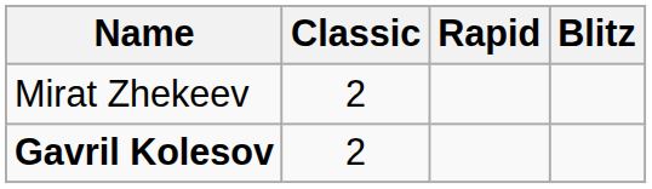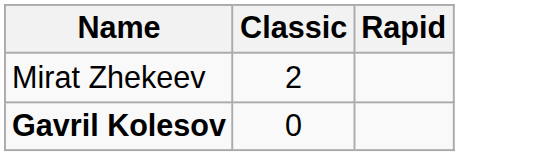 <table class="wikitable">
 <tr>
 <th>Name</th>
 <th>Classic</th>
 <th>Rapid</th>
-<th>Blitz</th>
 </tr>
 <tr align="center">
 <td align="left"> Mirat Zhekeev</td>
 <td>2</td>
 <td></td>
-<td></td>
 </tr>
 <tr align="center">
 <td align="left"><strong> Gavril Kolesov</strong></td>
-<td>2</td>
-<td></td>
+<td>0</td>
 <td></td>
 </tr>
 </table>
